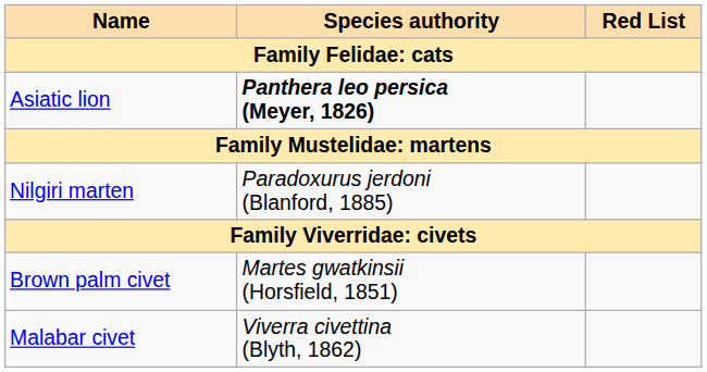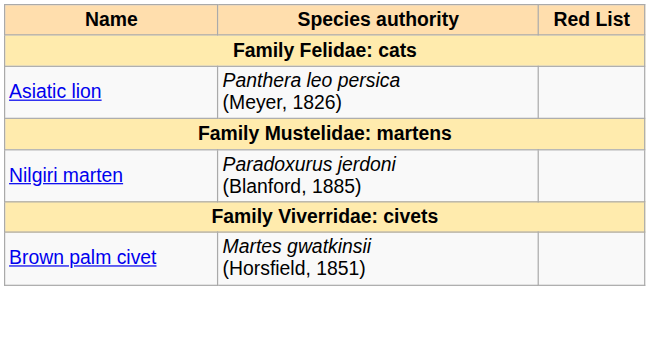 <table width="60%" class="sortable wikitable" text-align:center>
 <tr>
 <th width="20%" style="background:navajowhite">Name</th>
 <th width="30%" style="background:navajowhite">Species authority</th>
 <th width="10%" style="background:navajowhite">Red List</th>
 </tr>
 <tr>
 <td style="text-align:center;" bgcolor="#ffebad" colspan="3"><strong>Family Felidae: cats</strong></td>
 </tr>
 <tr>
 <td><a href='#'>Asiatic lion</a></td>
-<td><strong><em>Panthera leo persica</em><br>(Meyer, 1826)</strong></td>
+<td><em>Panthera leo persica</em><br>(Meyer, 1826)</td>
 <td></td>
 </tr>
 <tr>
 <td style="text-align:center;" bgcolor="#ffebad" colspan="3"><strong>Family Mustelidae: martens</strong></td>
 </tr>
 <tr>
 <td><a href='#'>Nilgiri marten</a></td>
 <td><em>Paradoxurus jerdoni</em><br>(Blanford, 1885)</td>
 <td></td>
 </tr>
 <tr>
 <td style="text-align:center;" bgcolor="#ffebad" colspan="3"><strong>Family Viverridae: civets</strong></td>
 </tr>
 <tr>
 <td><a href='#'>Brown palm civet</a></td>
 <td><em>Martes gwatkinsii</em><br>(Horsfield, 1851)</td>
 <td></td>
 </tr>
-<tr>
-<td><a href='#'>Malabar civet</a></td>
-<td><em>Viverra civettina</em><br>(Blyth, 1862)</td>
-<td></td>
-</tr>
 </table>
